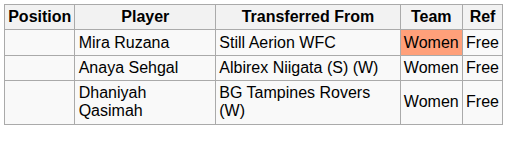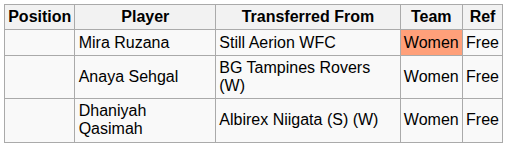 <table class="wikitable sortable" style="width:80%; text-align:center; font-size:100%; text-align:left;">
 <tr>
 <th>Position</th>
 <th>Player</th>
 <th>Transferred From</th>
 <th>Team</th>
 <th>Ref</th>
 </tr>
 <tr>
 <td></td>
 <td> Mira Ruzana</td>
 <td> Still Aerion WFC</td>
 <td style="background: lightsalmon;">Women</td>
 <td>Free </td>
 </tr>
 <tr>
 <td></td>
 <td> Anaya Sehgal</td>
-<td> Albirex Niigata (S) (W)</td>
+<td> BG Tampines Rovers (W)</td>
 <td>Women</td>
 <td>Free </td>
 </tr>
 <tr>
 <td></td>
 <td> Dhaniyah Qasimah</td>
-<td> BG Tampines Rovers (W)</td>
+<td> Albirex Niigata (S) (W)</td>
 <td>Women</td>
 <td>Free </td>
 </tr>
 <tr>
 </tr>
 </table>
